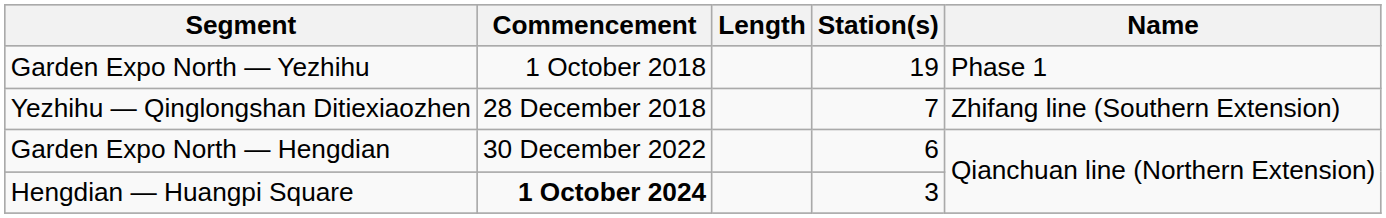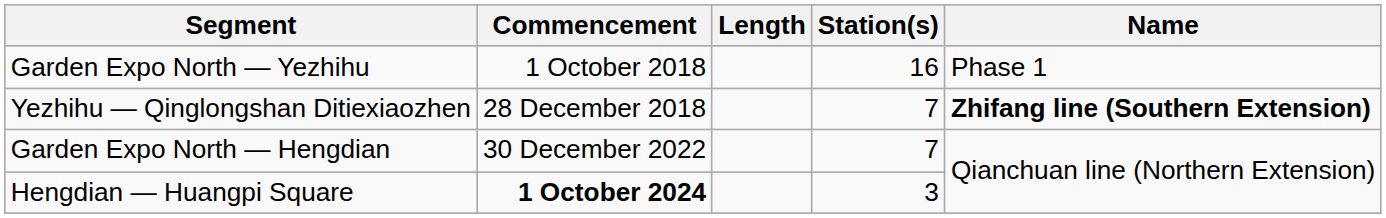 <table class="wikitable" style="border-collapse: collapse; text-align: right;">
 <tr>
 <th>Segment</th>
 <th>Commencement</th>
 <th>Length</th>
 <th>Station(s)</th>
 <th>Name</th>
 </tr>
 <tr>
 <td style="text-align: left;">Garden Expo North — Yezhihu</td>
 <td>1 October 2018</td>
 <td></td>
-<td>19</td>
+<td>16</td>
 <td style="text-align: left;">Phase 1</td>
 </tr>
 <tr>
 <td style="text-align: left;">Yezhihu — Qinglongshan Ditiexiaozhen</td>
 <td>28 December 2018</td>
 <td></td>
 <td>7</td>
-<td style="text-align: left;">Zhifang line (Southern Extension)</td>
+<td style="text-align: left;"><strong>Zhifang line (Southern Extension)</strong></td>
 </tr>
 <tr>
 <td style="text-align: left;">Garden Expo North — Hengdian</td>
 <td>30 December 2022</td>
 <td></td>
-<td>6</td>
+<td>7</td>
 <td rowspan="2" style="text-align: left;">Qianchuan line (Northern Extension)</td>
 </tr>
 <tr>
 <td style="text-align: left;">Hengdian — Huangpi Square</td>
 <td><strong>1 October 2024</strong></td>
 <td></td>
 <td>3</td>
 </tr>
 </table>
